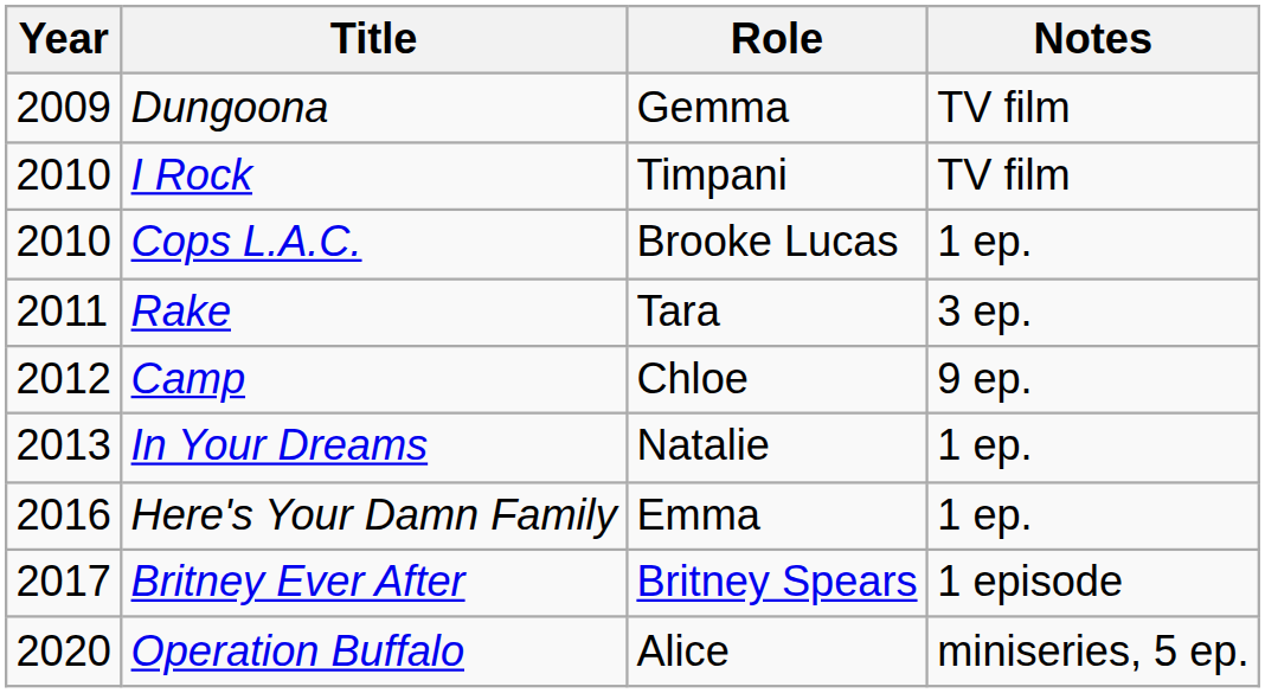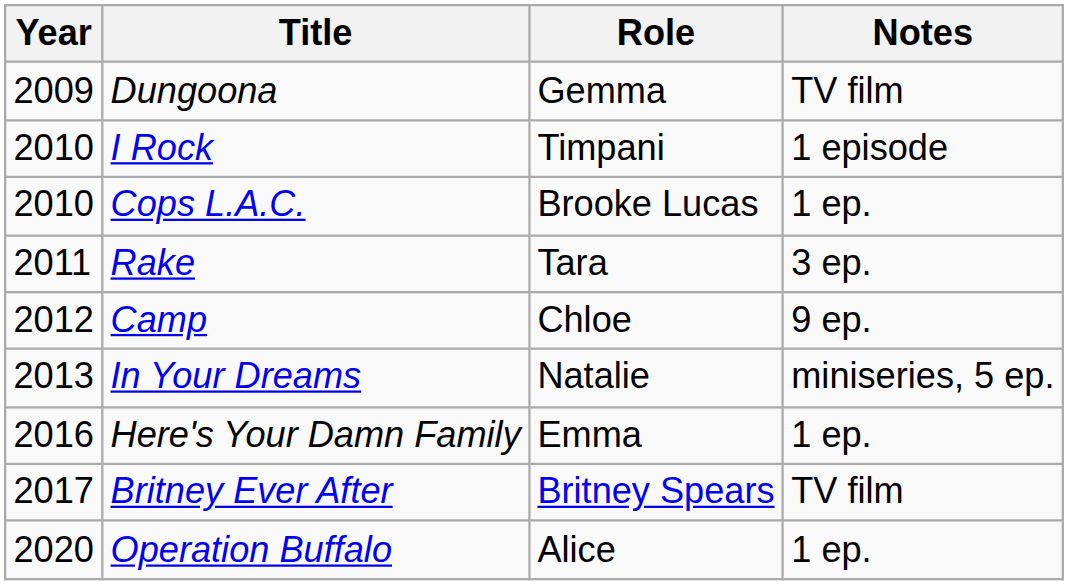 <table class="wikitable sortable">
 <tr>
 <th>Year</th>
 <th>Title</th>
 <th>Role</th>
 <th>Notes</th>
 </tr>
 <tr>
 <td>2009</td>
 <td><em>Dungoona</em></td>
 <td>Gemma</td>
 <td>TV film</td>
 </tr>
 <tr>
 <td>2010</td>
 <td><em><a href='#'>I Rock</a></em></td>
 <td>Timpani</td>
-<td>TV film</td>
+<td>1 episode</td>
 </tr>
 <tr>
 <td>2010</td>
 <td><em><a href='#'>Cops L.A.C.</a></em></td>
 <td>Brooke Lucas</td>
 <td>1 ep.</td>
 </tr>
 <tr>
 <td>2011</td>
 <td><em><a href='#'>Rake</a></em></td>
 <td>Tara</td>
 <td>3 ep.</td>
 </tr>
 <tr>
 <td>2012</td>
 <td><em><a href='#'>Camp</a></em></td>
 <td>Chloe</td>
 <td>9 ep.</td>
 </tr>
 <tr>
 <td>2013</td>
 <td><em><a href='#'>In Your Dreams</a></em></td>
 <td>Natalie</td>
-<td>1 ep.</td>
+<td>miniseries, 5 ep.</td>
 </tr>
 <tr>
 <td>2016</td>
 <td><em>Here's Your Damn Family</em></td>
 <td>Emma</td>
 <td>1 ep.</td>
 </tr>
 <tr>
 <td>2017</td>
 <td><em><a href='#'>Britney Ever After</a></em></td>
 <td><a href='#'>Britney Spears</a></td>
-<td>1 episode</td>
+<td>TV film</td>
 </tr>
 <tr>
 <td>2020</td>
 <td><em><a href='#'>Operation Buffalo</a></em></td>
 <td>Alice</td>
-<td>miniseries, 5 ep.</td>
+<td>1 ep.</td>
 </tr>
 </table>
